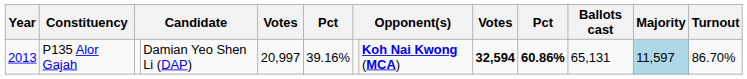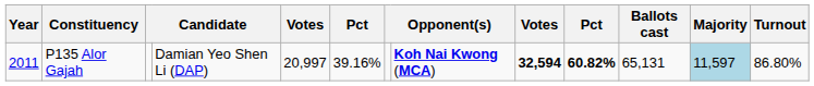 <table class="wikitable" style="margin:0.5em ; font-size:95%">
 <tr>
 <th>Year</th>
 <th>Constituency</th>
 <th colspan=2>Candidate</th>
 <th>Votes</th>
 <th>Pct</th>
 <th colspan=2>Opponent(s)</th>
 <th>Votes</th>
 <th>Pct</th>
 <th>Ballots cast</th>
 <th>Majority</th>
 <th>Turnout</th>
 </tr>
 <tr>
-<td><a href='#'>2013</a></td>
+<td><a href='#'>2011</a></td>
 <td>P135 <a href='#'>Alor Gajah</a></td>
 <td></td>
 <td>Damian Yeo Shen Li (<a href='#'>DAP</a>)</td>
 <td align=right>20,997</td>
 <td>39.16%</td>
 <td></td>
 <td><strong><a href='#'>Koh Nai Kwong</a></strong> (<a href='#'><strong>MCA</strong></a>)</td>
 <td align=right><strong>32,594</strong></td>
-<td><strong>60.86%</strong></td>
+<td><strong>60.82%</strong></td>
 <td>65,131</td>
 <td style="background: lightblue;">11,597</td>
-<td>86.70%</td>
+<td>86.80%</td>
 </tr>
 </table>
